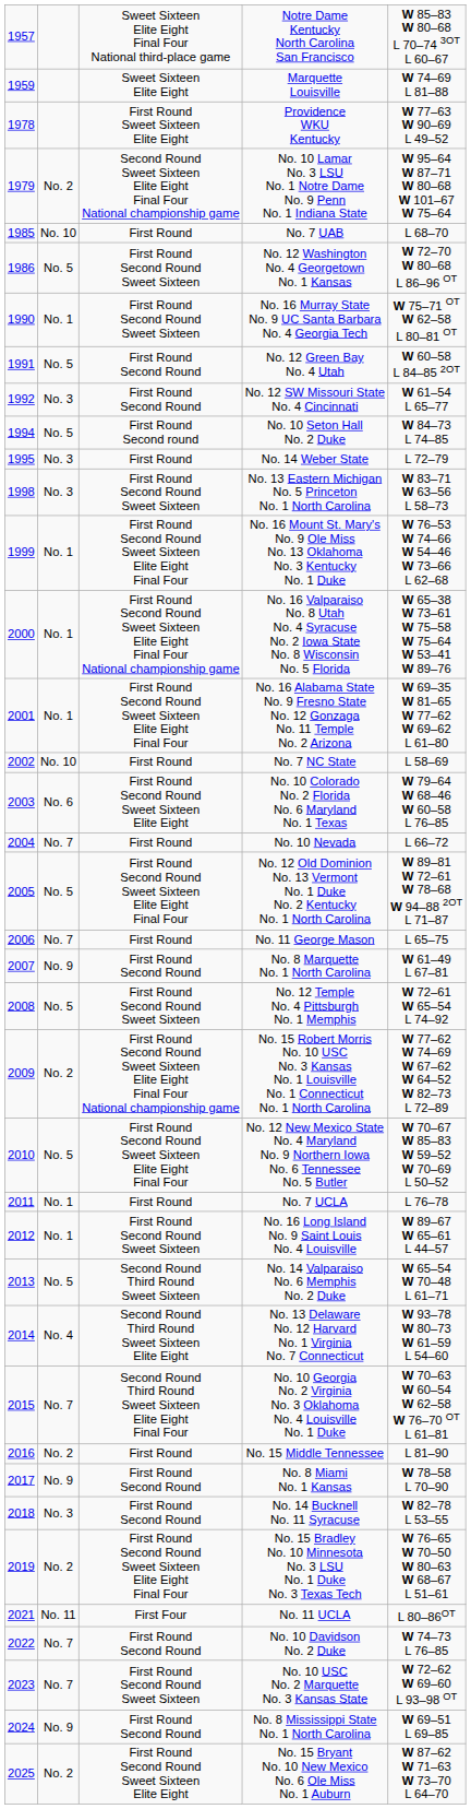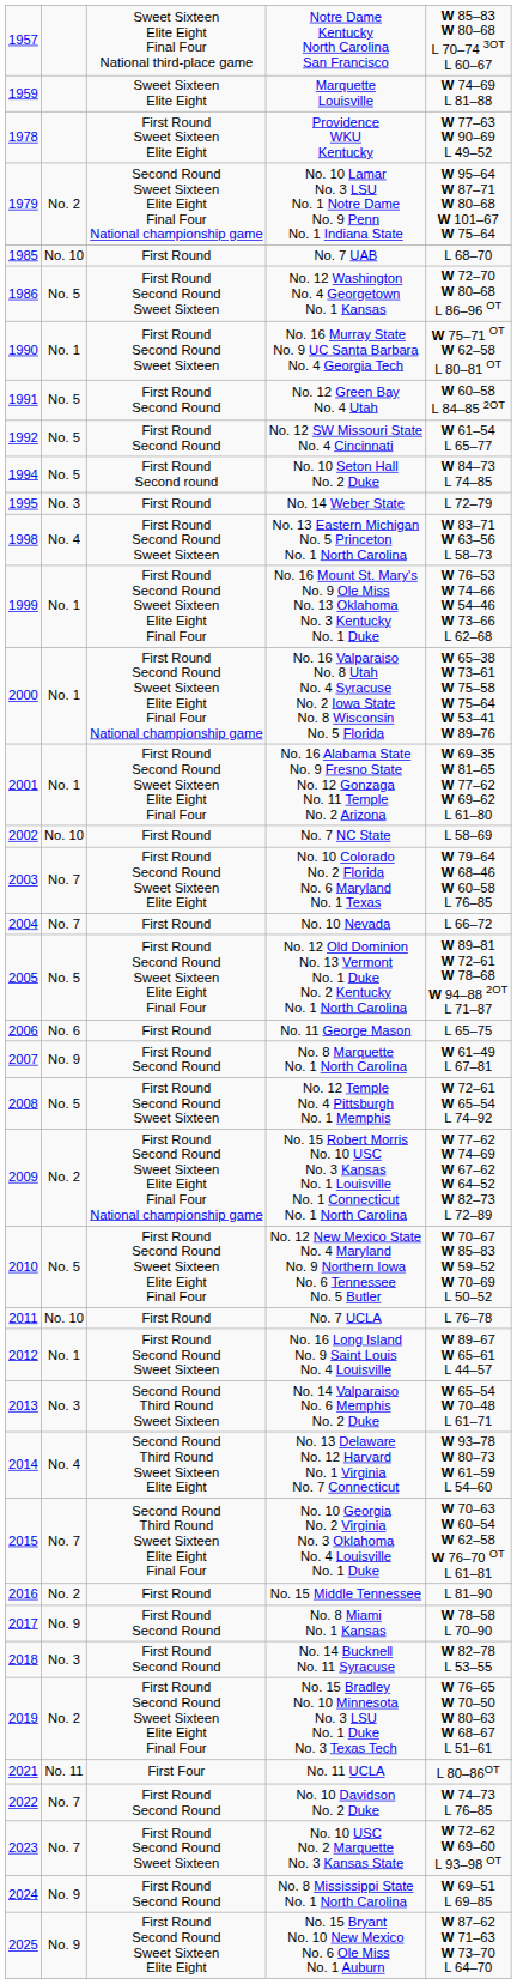 <table class="wikitable">
 <tr align="center">
 <td><a href='#'>1957</a></td>
 <td></td>
 <td>Sweet Sixteen<br>Elite Eight<br>Final Four<br>National third-place game</td>
 <td><a href='#'>Notre Dame</a><br><a href='#'>Kentucky</a><br><a href='#'>North Carolina</a><br><a href='#'>San Francisco</a></td>
 <td><strong>W</strong> 85–83<br><strong>W</strong> 80–68<br>L 70–74 <sup>3OT</sup><br>L 60–67</td>
 </tr>
 <tr align="center">
 <td><a href='#'>1959</a></td>
 <td></td>
 <td>Sweet Sixteen<br>Elite Eight</td>
 <td><a href='#'>Marquette</a><br><a href='#'>Louisville</a></td>
 <td><strong>W</strong> 74–69<br>L 81–88</td>
 </tr>
 <tr align="center">
 <td><a href='#'>1978</a></td>
 <td></td>
 <td>First Round<br>Sweet Sixteen<br>Elite Eight</td>
 <td><a href='#'>Providence</a><br><a href='#'>WKU</a><br><a href='#'>Kentucky</a></td>
 <td><strong>W</strong> 77–63<br><strong>W</strong> 90–69<br>L 49–52</td>
 </tr>
 <tr align="center">
 <td><a href='#'>1979</a></td>
 <td>No. 2</td>
 <td>Second Round<br>Sweet Sixteen<br>Elite Eight<br>Final Four<br><a href='#'>National championship game</a></td>
 <td>No. 10 <a href='#'>Lamar</a><br>No. 3 <a href='#'>LSU</a><br>No. 1 <a href='#'>Notre Dame</a><br>No. 9 <a href='#'>Penn</a><br>No. 1 <a href='#'>Indiana State</a></td>
 <td><strong>W</strong> 95–64<br><strong>W</strong> 87–71<br><strong>W</strong> 80–68<br><strong>W</strong> 101–67<br><strong>W</strong> 75–64</td>
 </tr>
 <tr align="center">
 <td><a href='#'>1985</a></td>
 <td>No. 10</td>
 <td>First Round</td>
 <td>No. 7 <a href='#'>UAB</a></td>
 <td>L 68–70</td>
 </tr>
 <tr align="center">
 <td><a href='#'>1986</a></td>
 <td>No. 5</td>
 <td>First Round<br>Second Round<br>Sweet Sixteen</td>
 <td>No. 12 <a href='#'>Washington</a><br>No. 4 <a href='#'>Georgetown</a><br>No. 1 <a href='#'>Kansas</a></td>
 <td><strong>W</strong> 72–70<br><strong>W</strong> 80–68<br>L 86–96 <sup>OT</sup></td>
 </tr>
 <tr align="center">
 <td><a href='#'>1990</a></td>
 <td>No. 1</td>
 <td>First Round<br>Second Round<br>Sweet Sixteen</td>
 <td>No. 16 <a href='#'>Murray State</a><br>No. 9 <a href='#'>UC Santa Barbara</a><br>No. 4 <a href='#'>Georgia Tech</a></td>
 <td><strong>W</strong> 75–71 <sup>OT</sup><br><strong>W</strong> 62–58<br>L 80–81 <sup>OT</sup></td>
 </tr>
 <tr align="center">
 <td><a href='#'>1991</a></td>
 <td>No. 5</td>
 <td>First Round<br>Second Round</td>
 <td>No. 12 <a href='#'>Green Bay</a><br>No. 4 <a href='#'>Utah</a></td>
 <td><strong>W</strong> 60–58<br>L 84–85 <sup>2OT</sup></td>
 </tr>
 <tr align="center">
 <td><a href='#'>1992</a></td>
-<td>No. 3</td>
+<td>No. 5</td>
 <td>First Round<br>Second Round</td>
 <td>No. 12 <a href='#'>SW Missouri State</a><br>No. 4 <a href='#'>Cincinnati</a></td>
 <td><strong>W</strong> 61–54<br>L 65–77</td>
 </tr>
 <tr align="center">
 <td><a href='#'>1994</a></td>
 <td>No. 5</td>
 <td>First Round<br>Second round</td>
 <td>No. 10 <a href='#'>Seton Hall</a><br>No. 2 <a href='#'>Duke</a></td>
 <td><strong>W</strong> 84–73<br>L 74–85</td>
 </tr>
 <tr align="center">
 <td><a href='#'>1995</a></td>
 <td>No. 3</td>
 <td>First Round</td>
 <td>No. 14 <a href='#'>Weber State</a></td>
 <td>L 72–79</td>
 </tr>
 <tr align="center">
 <td><a href='#'>1998</a></td>
-<td>No. 3</td>
+<td>No. 4</td>
 <td>First Round<br>Second Round<br>Sweet Sixteen</td>
 <td>No. 13 <a href='#'>Eastern Michigan</a><br>No. 5 <a href='#'>Princeton</a><br>No. 1 <a href='#'>North Carolina</a></td>
 <td><strong>W</strong> 83–71<br><strong>W</strong> 63–56<br>L 58–73</td>
 </tr>
 <tr align="center">
 <td><a href='#'>1999</a></td>
 <td>No. 1</td>
 <td>First Round<br>Second Round<br>Sweet Sixteen<br>Elite Eight<br>Final Four</td>
 <td>No. 16 <a href='#'>Mount St. Mary's</a><br>No. 9 <a href='#'>Ole Miss</a><br>No. 13 <a href='#'>Oklahoma</a><br>No. 3 <a href='#'>Kentucky</a><br>No. 1 <a href='#'>Duke</a></td>
 <td><strong>W</strong> 76–53<br><strong>W</strong> 74–66<br><strong>W</strong> 54–46<br><strong>W</strong> 73–66<br>L 62–68</td>
 </tr>
 <tr align="center">
 <td><a href='#'>2000</a></td>
 <td>No. 1</td>
 <td>First Round<br>Second Round<br>Sweet Sixteen<br>Elite Eight<br>Final Four<br><a href='#'>National championship game</a></td>
 <td>No. 16 <a href='#'>Valparaiso</a><br>No. 8 <a href='#'>Utah</a><br>No. 4 <a href='#'>Syracuse</a><br>No. 2 <a href='#'>Iowa State</a><br>No. 8 <a href='#'>Wisconsin</a><br>No. 5 <a href='#'>Florida</a></td>
 <td><strong>W</strong> 65–38<br><strong>W</strong> 73–61<br><strong>W</strong> 75–58<br><strong>W</strong> 75–64<br><strong>W</strong> 53–41<br><strong>W</strong> 89–76</td>
 </tr>
 <tr align="center">
 <td><a href='#'>2001</a></td>
 <td>No. 1</td>
 <td>First Round<br>Second Round<br>Sweet Sixteen<br>Elite Eight<br>Final Four</td>
 <td>No. 16 <a href='#'>Alabama State</a><br>No. 9 <a href='#'>Fresno State</a><br>No. 12 <a href='#'>Gonzaga</a><br>No. 11 <a href='#'>Temple</a><br>No. 2 <a href='#'>Arizona</a></td>
 <td><strong>W</strong> 69–35<br><strong>W</strong> 81–65<br><strong>W</strong> 77–62<br><strong>W</strong> 69–62<br>L 61–80</td>
 </tr>
 <tr align="center">
 <td><a href='#'>2002</a></td>
 <td>No. 10</td>
 <td>First Round</td>
 <td>No. 7 <a href='#'>NC State</a></td>
 <td>L 58–69</td>
 </tr>
 <tr align="center">
 <td><a href='#'>2003</a></td>
-<td>No. 6</td>
+<td>No. 7</td>
 <td>First Round<br>Second Round<br>Sweet Sixteen<br>Elite Eight</td>
 <td>No. 10 <a href='#'>Colorado</a><br>No. 2 <a href='#'>Florida</a><br>No. 6 <a href='#'>Maryland</a><br>No. 1 <a href='#'>Texas</a></td>
 <td><strong>W</strong> 79–64<br><strong>W</strong> 68–46<br><strong>W</strong> 60–58<br>L 76–85</td>
 </tr>
 <tr align="center">
 <td><a href='#'>2004</a></td>
 <td>No. 7</td>
 <td>First Round</td>
 <td>No. 10 <a href='#'>Nevada</a></td>
 <td>L 66–72</td>
 </tr>
 <tr align="center">
 <td><a href='#'>2005</a></td>
 <td>No. 5</td>
 <td>First Round<br>Second Round<br>Sweet Sixteen<br>Elite Eight<br>Final Four</td>
 <td>No. 12 <a href='#'>Old Dominion</a><br>No. 13 <a href='#'>Vermont</a><br>No. 1 <a href='#'>Duke</a><br>No. 2 <a href='#'>Kentucky</a><br>No. 1 <a href='#'>North Carolina</a></td>
 <td><strong>W</strong> 89–81<br><strong>W</strong> 72–61<br><strong>W</strong> 78–68<br><strong>W</strong> 94–88 <sup>2OT</sup><br>L 71–87</td>
 </tr>
 <tr align="center">
 <td><a href='#'>2006</a></td>
-<td>No. 7</td>
+<td>No. 6</td>
 <td>First Round</td>
 <td>No. 11 <a href='#'>George Mason</a></td>
 <td>L 65–75</td>
 </tr>
 <tr align="center">
 <td><a href='#'>2007</a></td>
 <td>No. 9</td>
 <td>First Round<br>Second Round</td>
 <td>No. 8 <a href='#'>Marquette</a><br>No. 1 <a href='#'>North Carolina</a></td>
 <td><strong>W</strong> 61–49<br>L 67–81</td>
 </tr>
 <tr align="center">
 <td><a href='#'>2008</a></td>
 <td>No. 5</td>
 <td>First Round<br>Second Round<br>Sweet Sixteen</td>
 <td>No. 12 <a href='#'>Temple</a><br>No. 4 <a href='#'>Pittsburgh</a><br>No. 1 <a href='#'>Memphis</a></td>
 <td><strong>W</strong> 72–61<br><strong>W</strong> 65–54<br>L 74–92</td>
 </tr>
 <tr align="center">
 <td><a href='#'>2009</a></td>
 <td>No. 2</td>
 <td>First Round<br>Second Round<br>Sweet Sixteen<br>Elite Eight<br>Final Four<br><a href='#'>National championship game</a></td>
 <td>No. 15 <a href='#'>Robert Morris</a><br>No. 10 <a href='#'>USC</a><br>No. 3 <a href='#'>Kansas</a><br>No. 1 <a href='#'>Louisville</a><br>No. 1 <a href='#'>Connecticut</a><br>No. 1 <a href='#'>North Carolina</a></td>
 <td><strong>W</strong> 77–62<br><strong>W</strong> 74–69<br><strong>W</strong> 67–62<br><strong>W</strong> 64–52<br><strong>W</strong> 82–73<br>L 72–89</td>
 </tr>
 <tr align="center">
 <td><a href='#'>2010</a></td>
 <td>No. 5</td>
 <td>First Round<br>Second Round<br>Sweet Sixteen<br>Elite Eight<br>Final Four</td>
 <td>No. 12 <a href='#'>New Mexico State</a><br>No. 4 <a href='#'>Maryland</a><br>No. 9 <a href='#'>Northern Iowa</a><br>No. 6 <a href='#'>Tennessee</a><br>No. 5 <a href='#'>Butler</a></td>
 <td><strong>W</strong> 70–67<br><strong>W</strong> 85–83<br><strong>W</strong> 59–52<br><strong>W</strong> 70–69<br>L 50–52</td>
 </tr>
 <tr align="center">
 <td><a href='#'>2011</a></td>
-<td>No. 1</td>
+<td>No. 10</td>
 <td>First Round</td>
 <td>No. 7 <a href='#'>UCLA</a></td>
 <td>L 76–78</td>
 </tr>
 <tr align="center">
 <td><a href='#'>2012</a></td>
 <td>No. 1</td>
 <td>First Round<br>Second Round<br>Sweet Sixteen</td>
 <td>No. 16 <a href='#'>Long Island</a><br>No. 9 <a href='#'>Saint Louis</a><br>No. 4 <a href='#'>Louisville</a></td>
 <td><strong>W</strong> 89–67<br><strong>W</strong> 65–61<br>L 44–57</td>
 </tr>
 <tr align="center">
 <td><a href='#'>2013</a></td>
-<td>No. 5</td>
+<td>No. 3</td>
 <td>Second Round<br>Third Round<br>Sweet Sixteen</td>
 <td>No. 14 <a href='#'>Valparaiso</a><br>No. 6 <a href='#'>Memphis</a><br>No. 2 <a href='#'>Duke</a></td>
 <td><strong>W</strong> 65–54<br><strong>W</strong> 70–48<br>L 61–71</td>
 </tr>
 <tr align="center">
 <td><a href='#'>2014</a></td>
 <td>No. 4</td>
 <td>Second Round<br>Third Round<br>Sweet Sixteen<br>Elite Eight</td>
 <td>No. 13 <a href='#'>Delaware</a><br>No. 12 <a href='#'>Harvard</a><br>No. 1 <a href='#'>Virginia</a><br>No. 7 <a href='#'>Connecticut</a></td>
 <td><strong>W</strong> 93–78<br><strong>W</strong> 80–73<br><strong>W</strong> 61–59<br>L 54–60</td>
 </tr>
 <tr align="center">
 <td><a href='#'>2015</a></td>
 <td>No. 7</td>
 <td>Second Round<br>Third Round<br>Sweet Sixteen<br>Elite Eight<br>Final Four</td>
 <td>No. 10 <a href='#'>Georgia</a><br>No. 2 <a href='#'>Virginia</a><br>No. 3 <a href='#'>Oklahoma</a><br>No. 4 <a href='#'>Louisville</a><br>No. 1 <a href='#'>Duke</a></td>
 <td><strong>W</strong> 70–63<br><strong>W</strong> 60–54<br><strong>W</strong> 62–58<br><strong>W</strong> 76–70 <sup>OT</sup><br>L 61–81</td>
 </tr>
 <tr align="center">
 <td><a href='#'>2016</a></td>
 <td>No. 2</td>
 <td>First Round</td>
 <td>No. 15 <a href='#'>Middle Tennessee</a></td>
 <td>L 81–90</td>
 </tr>
 <tr align="center">
 <td><a href='#'>2017</a></td>
 <td>No. 9</td>
 <td>First Round<br>Second Round</td>
 <td>No. 8 <a href='#'>Miami</a><br>No. 1 <a href='#'>Kansas</a></td>
 <td><strong>W</strong> 78–58<br>L 70–90</td>
 </tr>
 <tr align="center">
 <td><a href='#'>2018</a></td>
 <td>No. 3</td>
 <td>First Round<br>Second Round</td>
 <td>No. 14 <a href='#'>Bucknell</a><br> No. 11 <a href='#'>Syracuse</a></td>
 <td><strong>W</strong> 82–78<br> L 53–55</td>
 </tr>
 <tr align="center">
 <td><a href='#'>2019</a></td>
 <td>No. 2</td>
 <td>First Round<br>Second Round<br>Sweet Sixteen<br>Elite Eight<br>Final Four</td>
 <td>No. 15 <a href='#'>Bradley</a><br> No. 10 <a href='#'>Minnesota</a><br> No. 3 <a href='#'>LSU</a><br> No. 1 <a href='#'>Duke</a> <br> No. 3 <a href='#'>Texas Tech</a></td>
 <td><strong>W</strong> 76–65<br> <strong>W</strong> 70–50<br> <strong>W</strong> 80–63<br> <strong>W</strong> 68–67 <br> L 51–61</td>
 </tr>
 <tr align="center">
 <td><a href='#'>2021</a></td>
 <td>No. 11</td>
 <td>First Four</td>
 <td>No. 11 <a href='#'>UCLA</a></td>
 <td>L 80–86<sup>OT</sup></td>
 </tr>
 <tr align="center">
 <td><a href='#'>2022</a></td>
 <td>No. 7</td>
 <td>First Round<br>Second Round</td>
 <td>No. 10 <a href='#'>Davidson</a><br>No. 2 <a href='#'>Duke</a></td>
 <td><strong>W</strong> 74–73<br> L 76–85</td>
 </tr>
 <tr align="center">
 <td><a href='#'>2023</a></td>
 <td>No. 7</td>
 <td>First Round<br>Second Round<br>Sweet Sixteen</td>
 <td>No. 10 <a href='#'>USC</a><br> No. 2 <a href='#'>Marquette</a><br> No. 3 <a href='#'>Kansas State</a></td>
 <td><strong>W</strong> 72–62<br> <strong>W</strong> 69–60<br> L 93–98 <sup>OT</sup></td>
 </tr>
 <tr align="center">
 <td><a href='#'>2024</a></td>
 <td>No. 9</td>
 <td>First Round<br>Second Round</td>
 <td>No. 8 <a href='#'>Mississippi State</a><br> No. 1 <a href='#'>North Carolina</a></td>
 <td><strong>W</strong> 69–51<br>L 69–85</td>
 </tr>
 <tr align="center">
 <td><a href='#'>2025</a></td>
-<td>No. 2</td>
+<td>No. 9</td>
 <td>First Round<br>Second Round<br>Sweet Sixteen<br>Elite Eight</td>
 <td>No. 15 <a href='#'>Bryant</a><br>No. 10 <a href='#'>New Mexico</a><br>No. 6 <a href='#'>Ole Miss</a><br>No. 1 <a href='#'>Auburn</a></td>
 <td><strong>W</strong> 87–62<br><strong>W</strong> 71–63<br><strong>W</strong> 73–70<br>L 64–70</td>
 </tr>
 </table>
